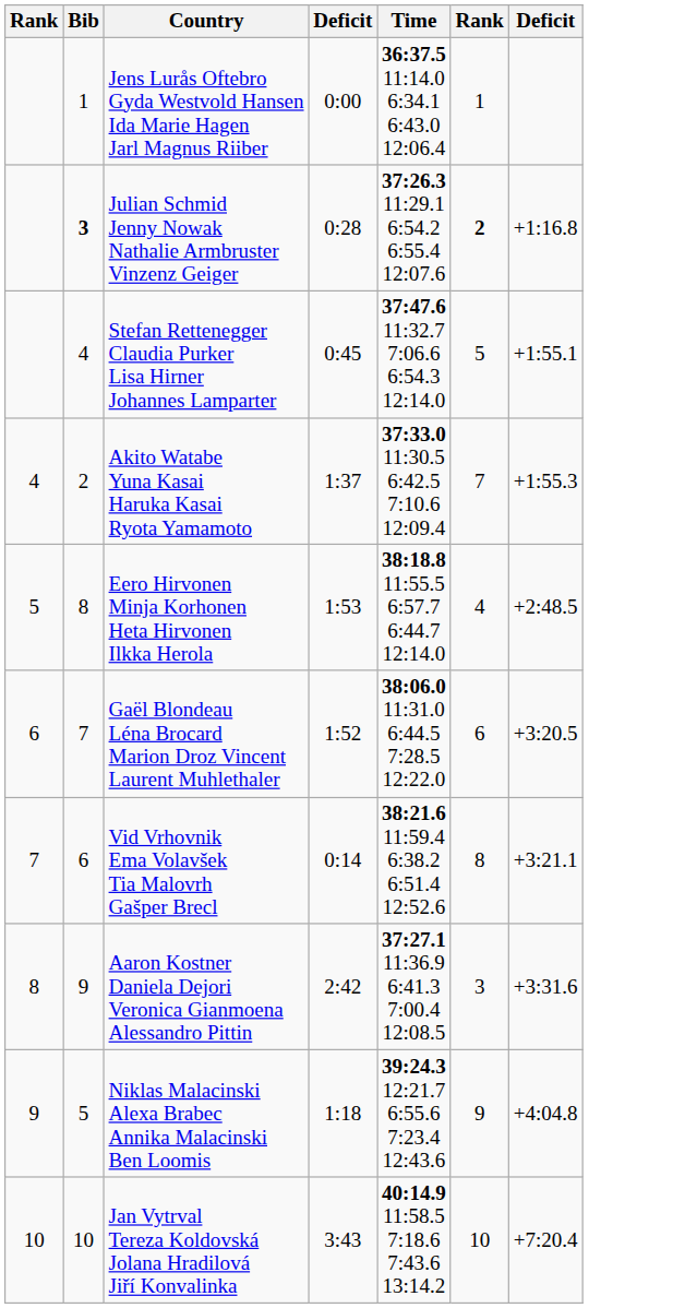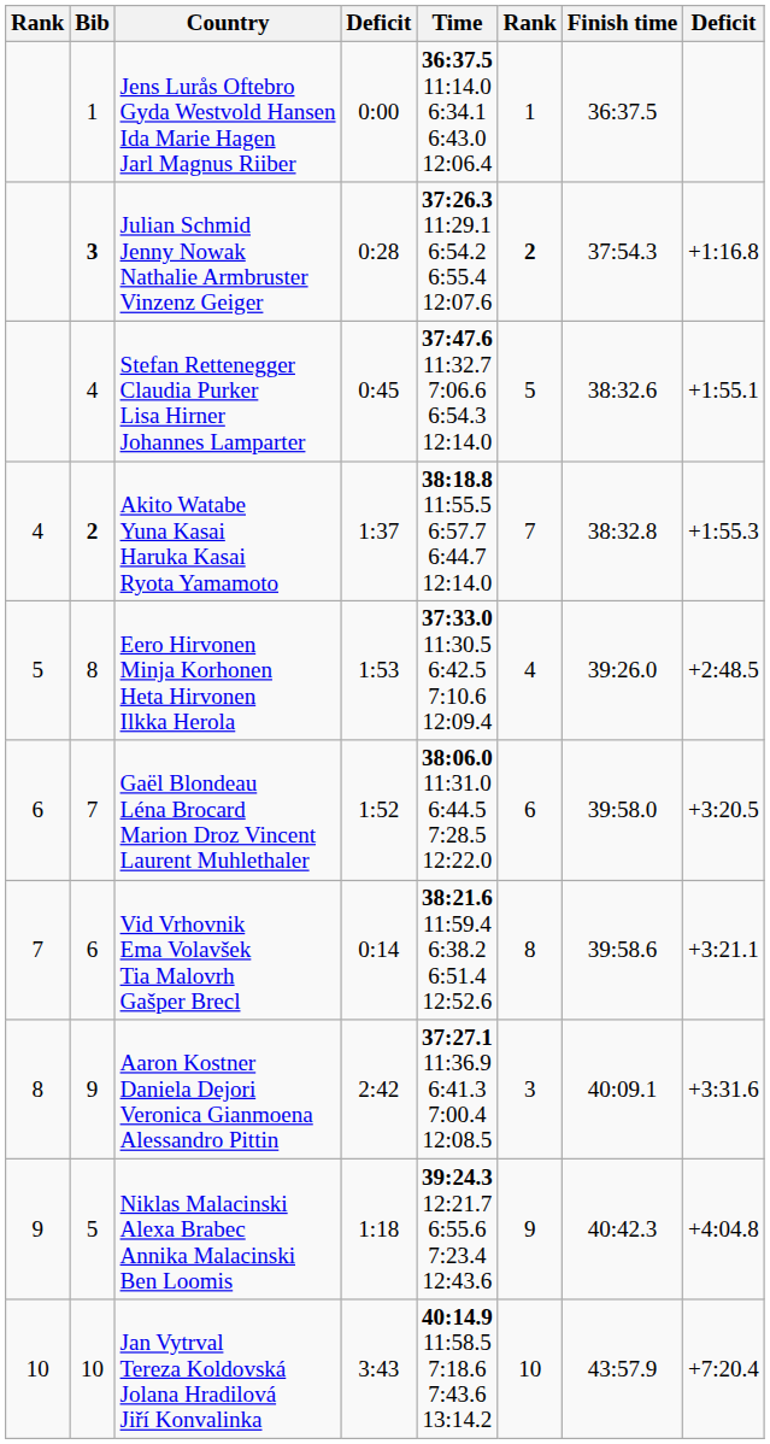 <table class="wikitable sortable" style="text-align:center">
 <tr>
 <th>Rank</th>
 <th>Bib</th>
 <th>Country</th>
 <th>Deficit</th>
 <th>Time</th>
 <th>Rank</th>
+<th>Finish time</th>
 <th>Deficit</th>
 </tr>
 <tr>
 <td></td>
 <td>1</td>
 <td align=left><br><a href='#'>Jens Lurås Oftebro</a><br><a href='#'>Gyda Westvold Hansen</a><br><a href='#'>Ida Marie Hagen</a><br><a href='#'>Jarl Magnus Riiber</a></td>
 <td>0:00</td>
 <td><strong>36:37.5</strong><br>11:14.0<br>6:34.1<br>6:43.0<br>12:06.4</td>
 <td>1</td>
+<td>36:37.5</td>
 <td></td>
 </tr>
 <tr>
 <td></td>
 <td><strong>3</strong></td>
 <td align=left><br><a href='#'>Julian Schmid</a><br><a href='#'>Jenny Nowak</a><br><a href='#'>Nathalie Armbruster</a><br><a href='#'>Vinzenz Geiger</a></td>
 <td>0:28</td>
 <td><strong>37:26.3</strong><br>11:29.1<br>6:54.2<br>6:55.4<br>12:07.6</td>
 <td><strong>2</strong></td>
+<td>37:54.3</td>
 <td>+1:16.8</td>
 </tr>
 <tr>
 <td></td>
 <td>4</td>
 <td align=left><br><a href='#'>Stefan Rettenegger</a><br><a href='#'>Claudia Purker</a><br><a href='#'>Lisa Hirner</a><br><a href='#'>Johannes Lamparter</a></td>
 <td>0:45</td>
 <td><strong>37:47.6</strong><br>11:32.7<br>7:06.6<br>6:54.3<br>12:14.0</td>
 <td>5</td>
+<td>38:32.6</td>
 <td>+1:55.1</td>
 </tr>
 <tr>
 <td>4</td>
-<td>2</td>
+<td><strong>2</strong></td>
 <td align=left><br><a href='#'>Akito Watabe</a><br><a href='#'>Yuna Kasai</a><br><a href='#'>Haruka Kasai</a><br><a href='#'>Ryota Yamamoto</a></td>
 <td>1:37</td>
-<td><strong>37:33.0</strong><br>11:30.5<br>6:42.5<br>7:10.6<br>12:09.4</td>
+<td><strong>38:18.8</strong><br>11:55.5<br>6:57.7<br>6:44.7<br>12:14.0</td>
 <td>7</td>
+<td>38:32.8</td>
 <td>+1:55.3</td>
 </tr>
 <tr>
 <td>5</td>
 <td>8</td>
 <td align=left><br><a href='#'>Eero Hirvonen</a><br><a href='#'>Minja Korhonen</a><br><a href='#'>Heta Hirvonen</a><br><a href='#'>Ilkka Herola</a></td>
 <td>1:53</td>
-<td><strong>38:18.8</strong><br>11:55.5<br>6:57.7<br>6:44.7<br>12:14.0</td>
+<td><strong>37:33.0</strong><br>11:30.5<br>6:42.5<br>7:10.6<br>12:09.4</td>
 <td>4</td>
+<td>39:26.0</td>
 <td>+2:48.5</td>
 </tr>
 <tr>
 <td>6</td>
 <td>7</td>
 <td align=left><br><a href='#'>Gaël Blondeau</a><br><a href='#'>Léna Brocard</a><br><a href='#'>Marion Droz Vincent</a><br><a href='#'>Laurent Muhlethaler</a></td>
 <td>1:52</td>
 <td><strong>38:06.0</strong><br>11:31.0<br>6:44.5<br>7:28.5<br>12:22.0</td>
 <td>6</td>
+<td>39:58.0</td>
 <td>+3:20.5</td>
 </tr>
 <tr>
 <td>7</td>
 <td>6</td>
 <td align=left><br><a href='#'>Vid Vrhovnik</a><br><a href='#'>Ema Volavšek</a><br><a href='#'>Tia Malovrh</a><br><a href='#'>Gašper Brecl</a></td>
 <td>0:14</td>
 <td><strong>38:21.6</strong><br>11:59.4<br>6:38.2<br>6:51.4<br>12:52.6</td>
 <td>8</td>
+<td>39:58.6</td>
 <td>+3:21.1</td>
 </tr>
 <tr>
 <td>8</td>
 <td>9</td>
 <td align=left><br><a href='#'>Aaron Kostner</a><br><a href='#'>Daniela Dejori</a><br><a href='#'>Veronica Gianmoena</a><br><a href='#'>Alessandro Pittin</a></td>
 <td>2:42</td>
 <td><strong>37:27.1</strong><br>11:36.9<br>6:41.3<br>7:00.4<br>12:08.5</td>
 <td>3</td>
+<td>40:09.1</td>
 <td>+3:31.6</td>
 </tr>
 <tr>
 <td>9</td>
 <td>5</td>
 <td align=left><br><a href='#'>Niklas Malacinski</a><br><a href='#'>Alexa Brabec</a><br><a href='#'>Annika Malacinski</a><br><a href='#'>Ben Loomis</a></td>
 <td>1:18</td>
 <td><strong>39:24.3</strong><br>12:21.7<br>6:55.6<br>7:23.4<br>12:43.6</td>
 <td>9</td>
+<td>40:42.3</td>
 <td>+4:04.8</td>
 </tr>
 <tr>
 <td>10</td>
 <td>10</td>
 <td align=left><br><a href='#'>Jan Vytrval</a><br><a href='#'>Tereza Koldovská</a><br><a href='#'>Jolana Hradilová</a><br><a href='#'>Jiří Konvalinka</a></td>
 <td>3:43</td>
 <td><strong>40:14.9</strong><br>11:58.5<br>7:18.6<br>7:43.6<br>13:14.2</td>
 <td>10</td>
+<td>43:57.9</td>
 <td>+7:20.4</td>
 </tr>
 </table>
